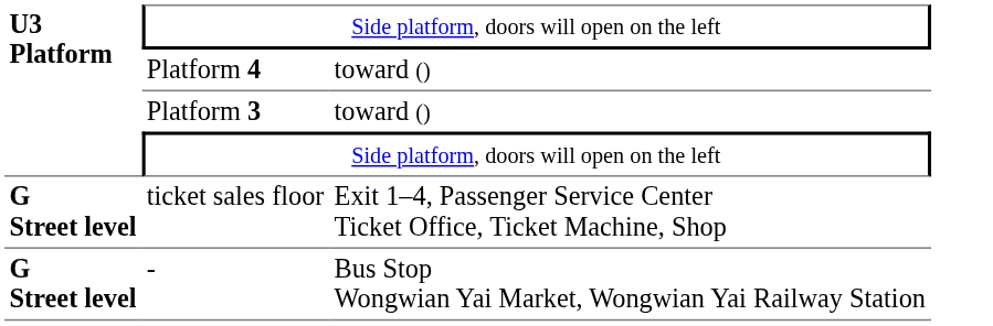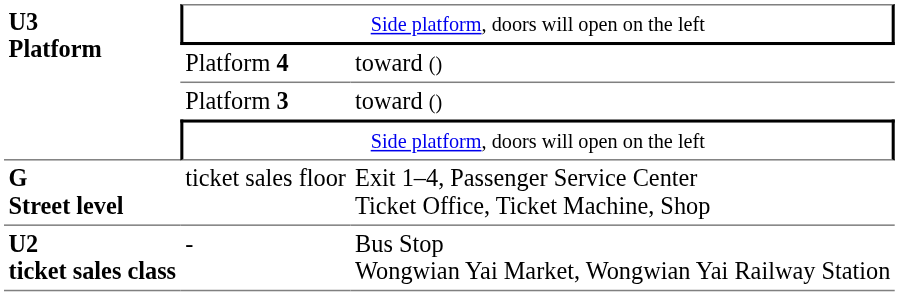 <table table border=0 cellspacing=0 cellpadding=3>
 <tr>
 <td style = "border-bottom:solid 1px gray;" rowspan=4 valign=top><strong>U3<br>Platform<br></strong></td>
 <td style = "border-top:solid 1px gray;border-right:solid 2px black;border-left:solid 2px black;border-bottom:solid 2px black;text-align:center;" colspan=2><small><a href='#'>Side platform</a>, doors will open on the left</small></td>
 </tr>
 <tr>
 <td style = "border-bottom:solid 1px gray;">Platform <span><strong>4</strong></span></td>
 <td style = "border-bottom:solid 1px gray;"> toward  <small>()</small></td>
 </tr>
 <tr>
 <td>Platform <span><strong>3</strong></span></td>
 <td> toward  <small>()</small></td>
 </tr>
 <tr>
 <td style = "border-top:solid 2px black;border-right:solid 2px black;border-left:solid 2px black;border-bottom:solid 1px gray;text-align:center;" colspan=2><small><a href='#'>Side platform</a>, doors will open on the left</small></td>
 </tr>
 <tr>
 <td style = "border-bottom:solid 1px gray;" rowspan=1 valign=top><strong>G<br>Street level<br></strong></td>
 <td style = "border-bottom:solid 1px gray;" valign=top>ticket sales floor</td>
 <td style = "border-bottom:solid 1px gray;" valign=top>Exit 1–4, Passenger Service Center<br>Ticket Office, Ticket Machine, Shop</td>
 </tr>
 <tr>
-<td style = "border-bottom:solid 1px gray;" rowspan=1 valign=top><strong>G<br>Street level<br></strong></td>
+<td style = "border-bottom:solid 1px gray;" rowspan=1 valign=top><strong>U2<br>ticket sales class<br></strong></td>
 <td style = "border-bottom:solid 1px gray;" valign=top>-</td>
 <td style = "border-bottom:solid 1px gray;" valign=top>Bus Stop<br>Wongwian Yai Market, Wongwian Yai Railway Station</td>
 </tr>
 </table>
